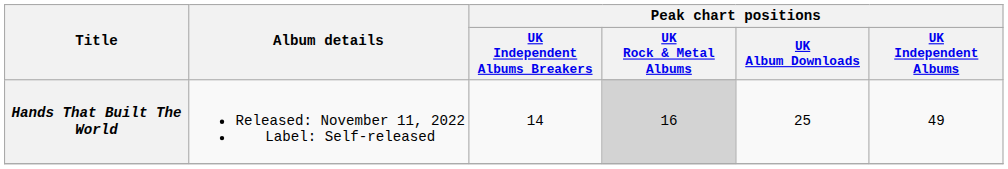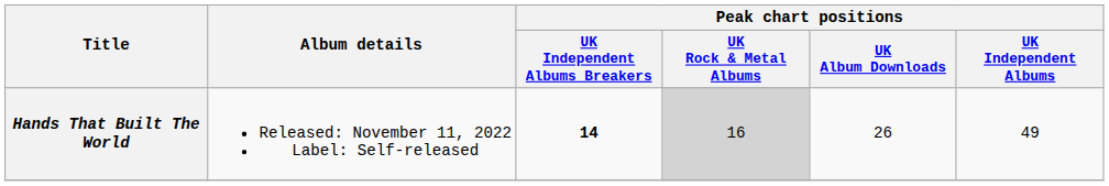 <table class="wikitable plainrowheaders" style="text-align:center;">
 <tr>
 <th scope="col" rowspan="2" style="width:12.5em;">Title</th>
 <th scope="col" rowspan="2">Album details</th>
 <th scope="col" colspan="6" style="width:10em;">Peak chart positions</th>
 </tr>
 <tr>
 <th scope="col" style="width:10em;font-size:90%;"><a href='#'>UK<br>Independent Albums Breakers</a><br></th>
 <th scope="col" style="width:10em;font-size:90%;"><a href='#'>UK<br>Rock & Metal Albums</a><br></th>
 <th scope="col" style="width:10em;font-size:90%;"><a href='#'>UK<br>Album Downloads</a><br></th>
 <th scope="col" style="width:10em;font-size:90%;"><a href='#'>UK<br>Independent Albums</a><br></th>
 </tr>
 <tr>
 <th scope="row"><em>Hands That Built The World</em></th>
 <td><br><ul><li>Released: November 11, 2022</li><li>Label: Self-released</li></ul></td>
-<td>14</td>
+<td><strong>14</strong></td>
 <td style="background: lightgrey;">16</td>
-<td>25</td>
+<td>26</td>
 <td>49</td>
 </tr>
 <tr>
 </tr>
 </table>
